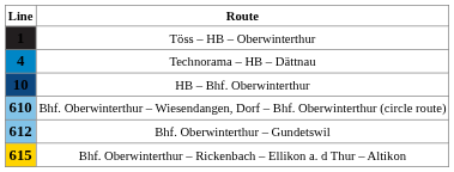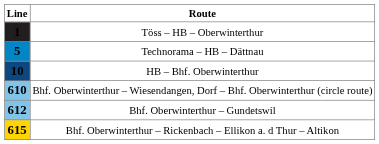 <table border="1" cellspacing="0" cellpadding="3" style="border-collapse:collapse; font-size:95%; margin-left:10px; margin-bottom:5px;">
 <tr>
 <th>Line</th>
 <th>Route</th>
 </tr>
 <tr align=center>
 <td bgcolor=#221E1F><span><big><strong>1</strong></big></span></td>
 <td>Töss – HB – Oberwinterthur</td>
 </tr>
 <tr align=center>
-<td bgcolor=#0086C6><span><big><strong>4</strong></big></span></td>
+<td bgcolor=#0086C6><span><big><strong>5</strong></big></span></td>
 <td>Technorama – HB – Dättnau</td>
 </tr>
 <tr align=center>
 <td bgcolor=#0C4780><span><big><strong>10</strong></big></span></td>
 <td>HB – Bhf. Oberwinterthur</td>
 </tr>
 <tr align=center>
 <td bgcolor=#82C3E8><big><strong>610</strong></big></td>
 <td>Bhf. Oberwinterthur – Wiesendangen, Dorf – Bhf. Oberwinterthur (circle route)</td>
 </tr>
 <tr align=center>
 <td bgcolor=#82C3E8><big><strong>612</strong></big></td>
 <td>Bhf. Oberwinterthur – Gundetswil</td>
 </tr>
 <tr align=center>
 <td bgcolor=#FFD400><big><strong>615</strong></big></td>
 <td>Bhf. Oberwinterthur – Rickenbach – Ellikon a. d Thur – Altikon</td>
 </tr>
 </table>
